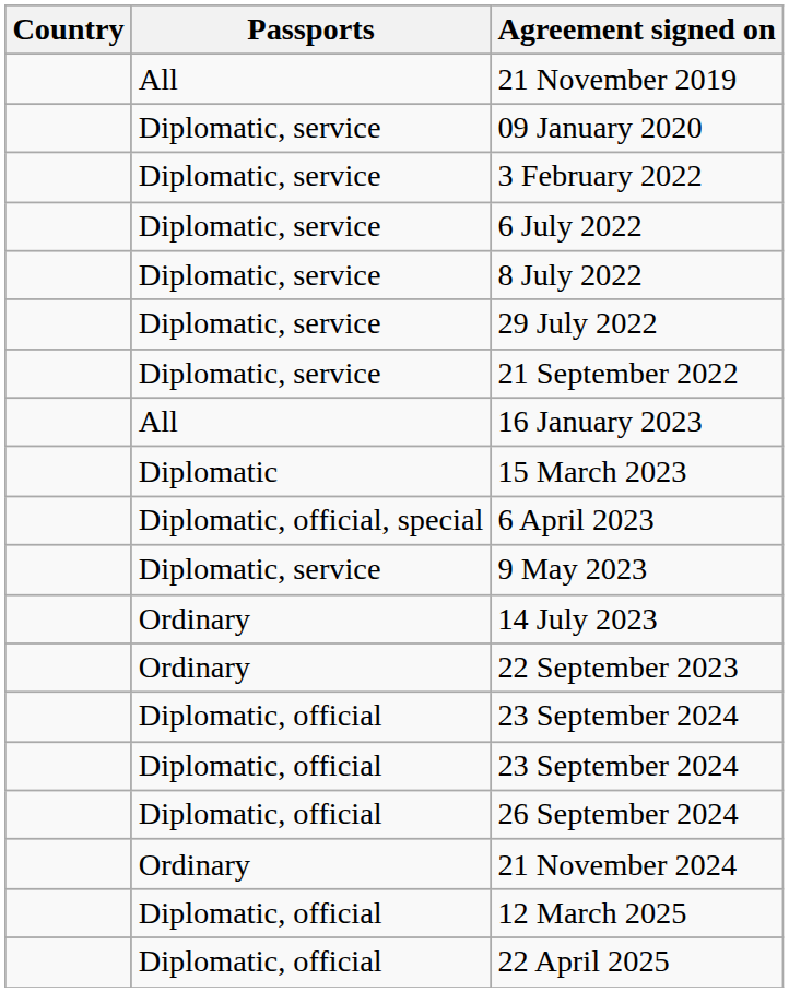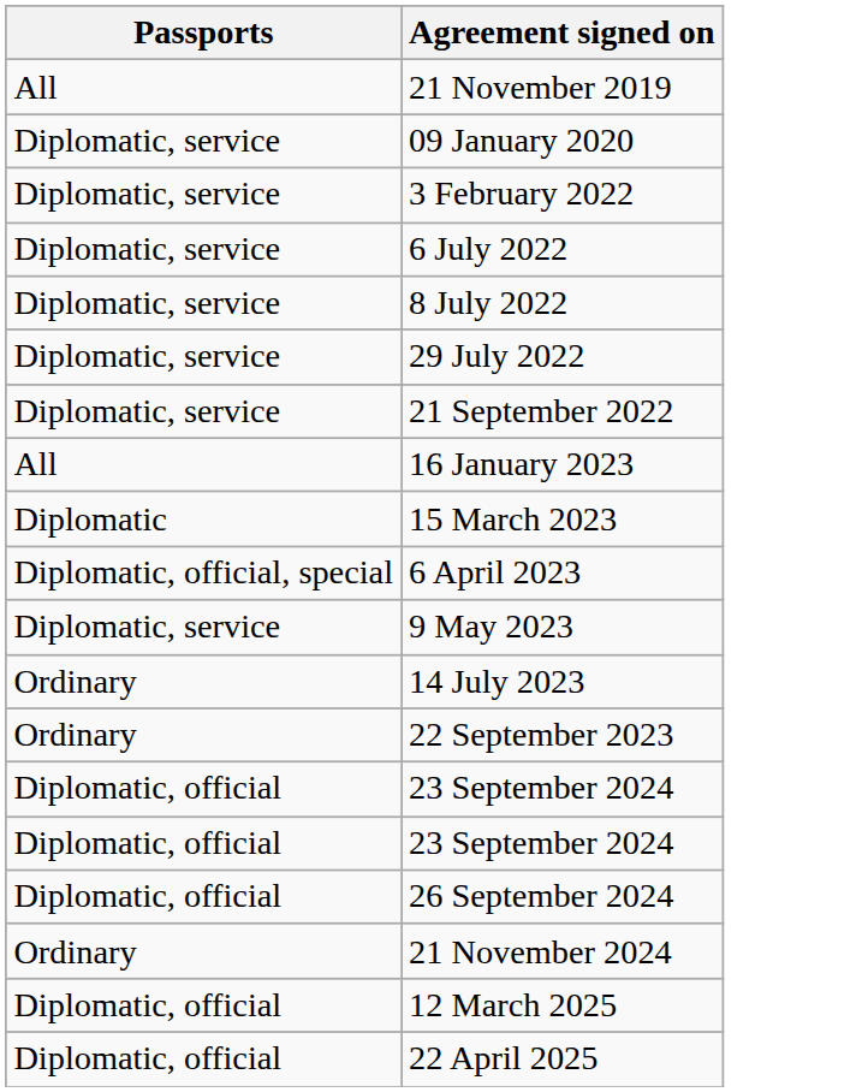 <table class="wikitable">
 <tr>
-<th>Country</th>
 <th>Passports</th>
 <th>Agreement signed on</th>
 </tr>
 <tr>
-<td></td>
 <td>All</td>
 <td>21 November 2019</td>
 </tr>
 <tr>
-<td></td>
 <td>Diplomatic, service</td>
 <td>09 January 2020</td>
 </tr>
 <tr>
-<td></td>
 <td>Diplomatic, service</td>
 <td>3 February 2022</td>
 </tr>
 <tr>
-<td></td>
 <td>Diplomatic, service</td>
 <td>6 July 2022</td>
 </tr>
 <tr>
-<td></td>
 <td>Diplomatic, service</td>
 <td>8 July 2022</td>
 </tr>
 <tr>
-<td></td>
 <td>Diplomatic, service</td>
 <td>29 July 2022</td>
 </tr>
 <tr>
-<td></td>
 <td>Diplomatic, service</td>
 <td>21 September 2022</td>
 </tr>
 <tr>
-<td></td>
 <td>All</td>
 <td>16 January 2023</td>
 </tr>
 <tr>
-<td></td>
 <td>Diplomatic</td>
 <td>15 March 2023</td>
 </tr>
 <tr>
-<td></td>
 <td>Diplomatic, official, special</td>
 <td>6 April 2023</td>
 </tr>
 <tr>
-<td></td>
 <td>Diplomatic, service</td>
 <td>9 May 2023</td>
 </tr>
 <tr>
-<td></td>
 <td>Ordinary</td>
 <td>14 July 2023</td>
 </tr>
 <tr>
-<td></td>
 <td>Ordinary</td>
 <td>22 September 2023</td>
 </tr>
 <tr>
-<td></td>
 <td>Diplomatic, official</td>
 <td>23 September 2024</td>
 </tr>
 <tr>
-<td></td>
 <td>Diplomatic, official</td>
 <td>23 September 2024</td>
 </tr>
 <tr>
-<td></td>
 <td>Diplomatic, official</td>
 <td>26 September 2024</td>
 </tr>
 <tr>
-<td></td>
 <td>Ordinary</td>
 <td>21 November 2024</td>
 </tr>
 <tr>
-<td></td>
 <td>Diplomatic, official</td>
 <td>12 March 2025</td>
 </tr>
 <tr>
-<td></td>
 <td>Diplomatic, official</td>
 <td>22 April 2025</td>
 </tr>
 </table>
